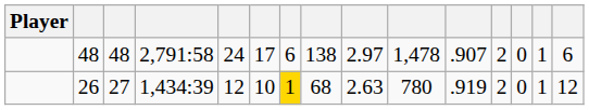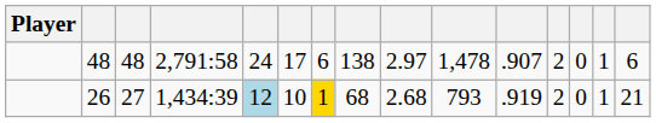 <table class="wikitable sortable" style="text-align:center;">
 <tr>
 <th>Player</th>
 <th></th>
 <th></th>
 <th></th>
 <th></th>
 <th></th>
 <th></th>
 <th></th>
 <th></th>
 <th></th>
 <th></th>
 <th></th>
 <th></th>
 <th></th>
 <th></th>
 </tr>
 <tr>
 <td></td>
 <td>48</td>
 <td>48</td>
 <td>2,791:58</td>
 <td>24</td>
 <td>17</td>
 <td>6</td>
 <td>138</td>
 <td>2.97</td>
 <td>1,478</td>
 <td>.907</td>
 <td>2</td>
 <td>0</td>
 <td>1</td>
 <td>6</td>
 </tr>
 <tr>
 <td></td>
 <td>26</td>
 <td>27</td>
 <td>1,434:39</td>
-<td>12</td>
+<td style="background: lightblue;">12</td>
 <td>10</td>
 <td style="background: gold;">1</td>
 <td>68</td>
-<td>2.63</td>
-<td>780</td>
+<td>2.68</td>
+<td>793</td>
 <td>.919</td>
 <td>2</td>
 <td>0</td>
 <td>1</td>
-<td>12</td>
+<td>21</td>
 </tr>
 </table>
